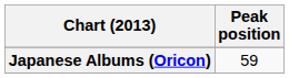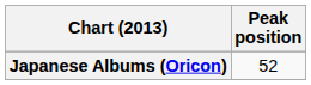 <table class="wikitable sortable plainrowheaders" style="text-align:center">
 <tr>
 <th scope="col">Chart (2013)</th>
 <th scope="col">Peak<br>position</th>
 </tr>
 <tr>
 </tr>
 <tr>
 </tr>
 <tr>
 </tr>
 <tr>
 </tr>
 <tr>
 </tr>
 <tr>
 </tr>
 <tr>
 </tr>
 <tr>
 </tr>
 <tr>
 <th scope="row">Japanese Albums (<a href='#'>Oricon</a>)</th>
-<td>59</td>
+<td>52</td>
 </tr>
 <tr>
 </tr>
 <tr>
 </tr>
 <tr>
 </tr>
 <tr>
 </tr>
 <tr>
 </tr>
 <tr>
 </tr>
 <tr>
 </tr>
 <tr>
 </tr>
 <tr>
 </tr>
 </table>
